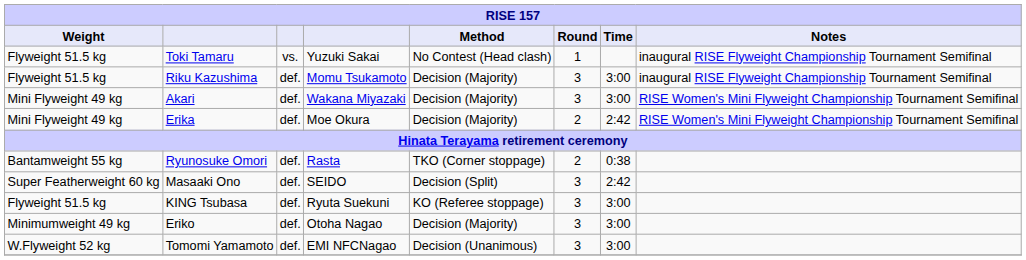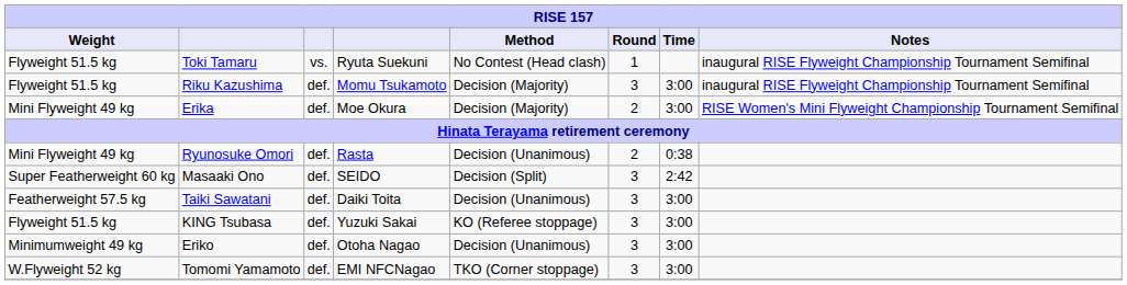 <table class="wikitable" style="font-size: 80%;">
 <tr>
 <th colspan="8" style="background-color: #ccf; color: #000080; text-align: center;"><strong>RISE 157</strong></th>
 </tr>
 <tr>
 <th colspan="1" style="background-color: #E6E8FA; color: #000000; text-align: center;">Weight</th>
 <th colspan="1" style="background-color: #E6E8FA; color: #000000; text-align: center;"></th>
 <th colspan="1" style="background-color: #E6E8FA; color: #000000; text-align: center;"></th>
 <th colspan="1" style="background-color: #E6E8FA; color: #000000; text-align: center;"></th>
 <th colspan="1" style="background-color: #E6E8FA; color: #000000; text-align: center;">Method</th>
 <th colspan="1" style="background-color: #E6E8FA; color: #000000; text-align: center;">Round</th>
 <th colspan="1" style="background-color: #E6E8FA; color: #000000; text-align: center;">Time</th>
 <th colspan="1" style="background-color: #E6E8FA; color: #000000; text-align: center;">Notes</th>
 </tr>
 <tr>
 <td>Flyweight 51.5 kg</td>
 <td> <a href='#'>Toki Tamaru</a></td>
 <td align=center>vs.</td>
-<td> Yuzuki Sakai</td>
+<td> Ryuta Suekuni</td>
 <td>No Contest (Head clash)</td>
 <td align=center>1</td>
 <td align=center></td>
 <td>inaugural <a href='#'>RISE Flyweight Championship</a> Tournament Semifinal</td>
 </tr>
 <tr>
 <td>Flyweight 51.5 kg</td>
 <td> <a href='#'>Riku Kazushima</a></td>
 <td align=center>def.</td>
 <td> <a href='#'>Momu Tsukamoto</a></td>
 <td>Decision (Majority)</td>
 <td align=center>3</td>
 <td align=center>3:00</td>
 <td>inaugural <a href='#'>RISE Flyweight Championship</a> Tournament Semifinal</td>
 </tr>
 <tr>
 <td>Mini Flyweight 49 kg</td>
-<td> <a href='#'>Akari</a></td>
-<td align=center>def.</td>
-<td> <a href='#'>Wakana Miyazaki</a></td>
-<td>Decision (Majority)</td>
-<td align=center>3</td>
-<td align=center>3:00</td>
-<td><a href='#'>RISE Women's Mini Flyweight Championship</a> Tournament Semifinal</td>
-</tr>
-<tr>
-<td>Mini Flyweight 49 kg</td>
 <td> <a href='#'>Erika</a></td>
 <td align=center>def.</td>
 <td> Moe Okura</td>
 <td>Decision (Majority)</td>
 <td align=center>2</td>
-<td align=center>2:42</td>
+<td align=center>3:00</td>
 <td><a href='#'>RISE Women's Mini Flyweight Championship</a> Tournament Semifinal</td>
 </tr>
 <tr>
 <th colspan="8" style="background-color: #ccf; color: #000080; text-align: center;"><strong><a href='#'>Hinata Terayama</a> retirement ceremony</strong></th>
 </tr>
 <tr>
-<td>Bantamweight 55 kg</td>
+<td>Mini Flyweight 49 kg</td>
 <td> <a href='#'>Ryunosuke Omori</a></td>
 <td align=center>def.</td>
 <td> <a href='#'>Rasta</a></td>
-<td>TKO (Corner stoppage)</td>
+<td>Decision (Unanimous)</td>
 <td align=center>2</td>
 <td align=center>0:38</td>
 <td></td>
 </tr>
 <tr>
 <td>Super Featherweight 60 kg</td>
 <td> Masaaki Ono</td>
 <td align=center>def.</td>
 <td> SEIDO</td>
 <td>Decision (Split)</td>
 <td align=center>3</td>
 <td align=center>2:42</td>
 <td></td>
 </tr>
 <tr>
+<td>Featherweight 57.5 kg</td>
+<td> <a href='#'>Taiki Sawatani</a></td>
+<td align=center>def.</td>
+<td> Daiki Toita</td>
+<td>Decision (Unanimous)</td>
+<td align=center>3</td>
+<td align=center>3:00</td>
+<td></td>
+</tr>
+<tr>
 <td>Flyweight 51.5 kg</td>
 <td> KING Tsubasa</td>
 <td align=center>def.</td>
-<td> Ryuta Suekuni</td>
+<td> Yuzuki Sakai</td>
 <td>KO (Referee stoppage)</td>
 <td align=center>3</td>
 <td align=center>3:00</td>
 <td></td>
 </tr>
 <tr>
 <td>Minimumweight 49 kg</td>
 <td> Eriko</td>
 <td align=center>def.</td>
 <td> Otoha Nagao</td>
-<td>Decision (Majority)</td>
+<td>Decision (Unanimous)</td>
 <td align=center>3</td>
 <td align=center>3:00</td>
 <td></td>
 </tr>
 <tr>
 <td>W.Flyweight 52 kg</td>
 <td> Tomomi Yamamoto</td>
 <td align=center>def.</td>
 <td> EMI NFCNagao</td>
-<td>Decision (Unanimous)</td>
+<td>TKO (Corner stoppage)</td>
 <td align=center>3</td>
 <td align=center>3:00</td>
 <td></td>
 </tr>
 <tr>
 </tr>
 </table>
